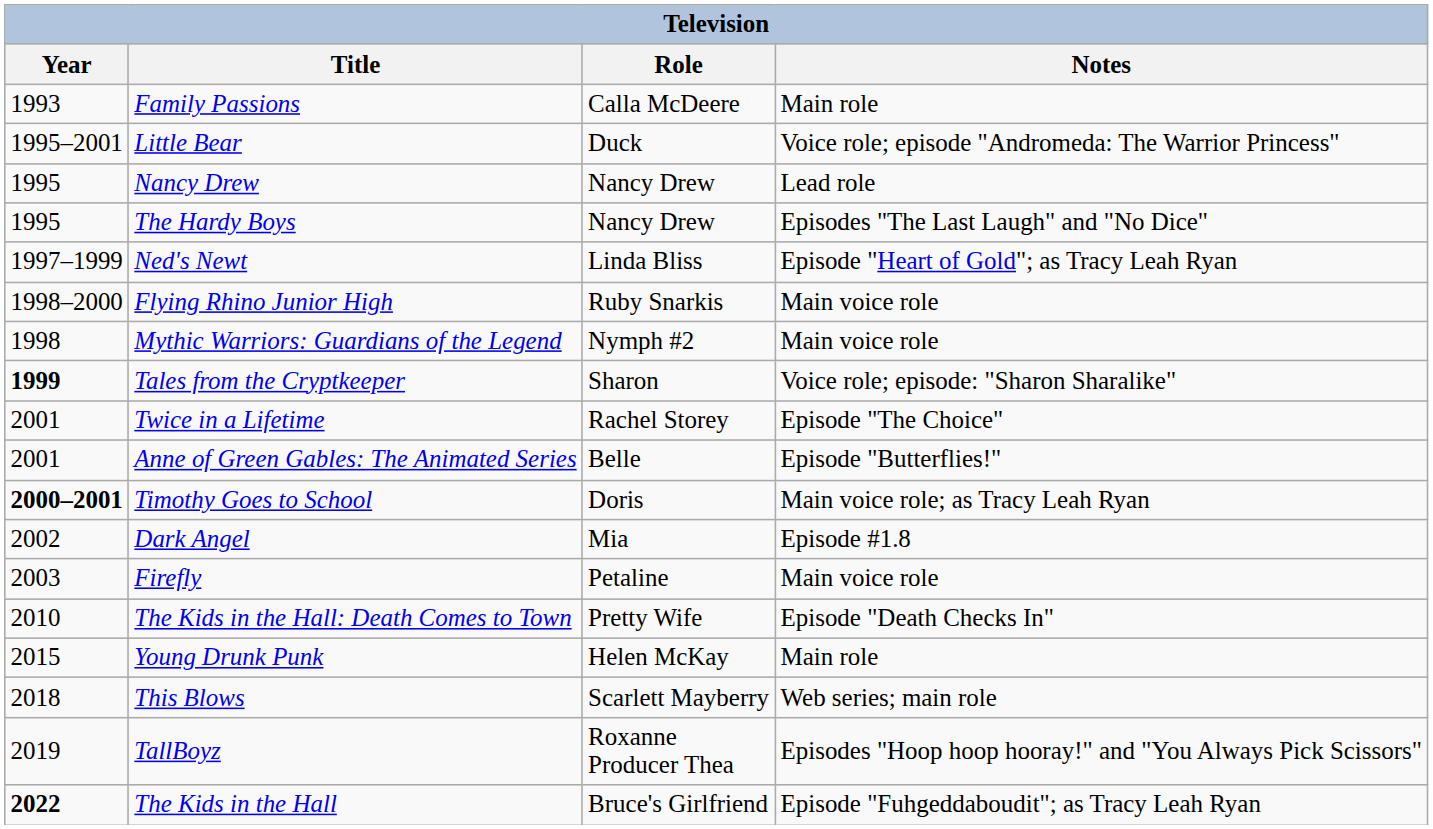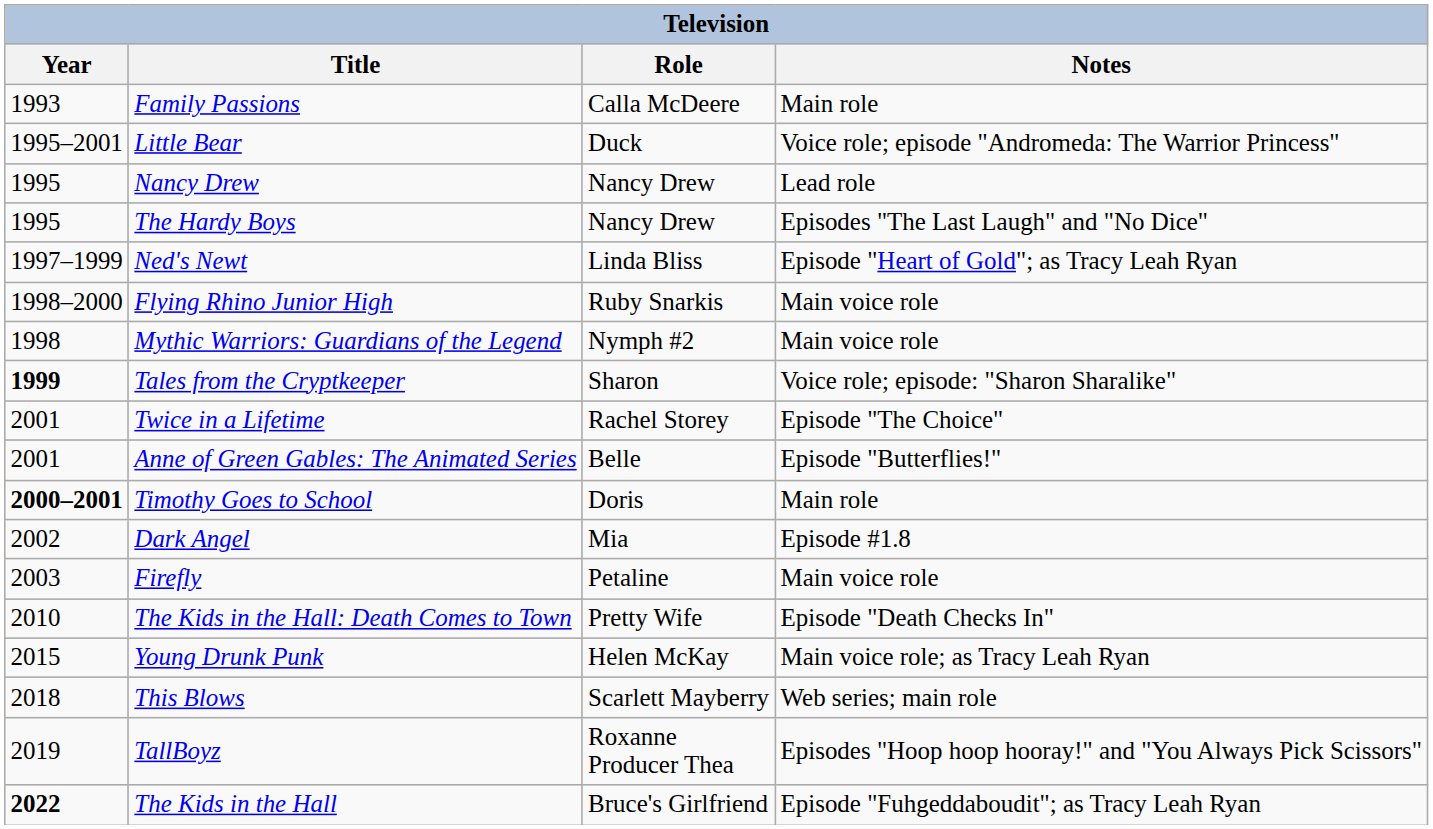 <table class="wikitable sortable" style="font-size: 90% border="2" cellpadding="4" background: #f9f9f9;>
 <tr align="center">
 <th colspan=4 style="background:#B0C4DE;">Television</th>
 </tr>
 <tr align="center">
 <th>Year</th>
 <th>Title</th>
 <th>Role</th>
 <th class="unsortable">Notes</th>
 </tr>
 <tr>
 <td>1993</td>
 <td><em><a href='#'>Family Passions</a></em></td>
 <td>Calla McDeere</td>
 <td>Main role</td>
 </tr>
 <tr>
 <td>1995–2001</td>
 <td><em><a href='#'>Little Bear</a></em></td>
 <td>Duck</td>
 <td>Voice role; episode "Andromeda: The Warrior Princess"</td>
 </tr>
 <tr>
 <td>1995</td>
 <td><em><a href='#'>Nancy Drew</a></em></td>
 <td>Nancy Drew</td>
 <td>Lead role</td>
 </tr>
 <tr>
 <td>1995</td>
 <td data-sort-value="Hardy Boys, The"><em><a href='#'>The Hardy Boys</a></em></td>
 <td>Nancy Drew</td>
 <td>Episodes "The Last Laugh" and "No Dice"</td>
 </tr>
 <tr>
 <td>1997–1999</td>
 <td><em><a href='#'>Ned's Newt</a></em></td>
 <td>Linda Bliss</td>
 <td>Episode "<a href='#'>Heart of Gold</a>"; as Tracy Leah Ryan</td>
 </tr>
 <tr>
 <td>1998–2000</td>
 <td><em><a href='#'>Flying Rhino Junior High</a></em></td>
 <td>Ruby Snarkis</td>
 <td>Main voice role</td>
 </tr>
 <tr>
 <td>1998</td>
 <td><em><a href='#'>Mythic Warriors: Guardians of the Legend</a></em></td>
 <td>Nymph #2</td>
 <td>Main voice role</td>
 </tr>
 <tr>
 <td><strong>1999</strong></td>
 <td><em><a href='#'>Tales from the Cryptkeeper</a></em></td>
 <td>Sharon</td>
 <td>Voice role; episode: "Sharon Sharalike"</td>
 </tr>
 <tr>
 <td>2001</td>
 <td><em><a href='#'>Twice in a Lifetime</a></em></td>
 <td>Rachel Storey</td>
 <td>Episode "The Choice"</td>
 </tr>
 <tr>
 <td>2001</td>
 <td><em><a href='#'>Anne of Green Gables: The Animated Series</a></em></td>
 <td>Belle</td>
 <td>Episode "Butterflies!"</td>
 </tr>
 <tr>
 <td><strong>2000–2001</strong></td>
 <td><em><a href='#'>Timothy Goes to School</a></em></td>
 <td>Doris</td>
-<td>Main voice role; as Tracy Leah Ryan</td>
+<td>Main role</td>
 </tr>
 <tr>
 <td>2002</td>
 <td><em><a href='#'>Dark Angel</a></em></td>
 <td>Mia</td>
 <td>Episode #1.8</td>
 </tr>
 <tr>
 <td>2003</td>
 <td><em><a href='#'>Firefly</a></em></td>
 <td>Petaline</td>
 <td>Main voice role</td>
 </tr>
 <tr>
 <td>2010</td>
 <td data-sort-value="Kids in the Hall: Death Comes to Town, The"><em><a href='#'>The Kids in the Hall: Death Comes to Town</a></em></td>
 <td>Pretty Wife</td>
 <td>Episode "Death Checks In"</td>
 </tr>
 <tr>
 <td>2015</td>
 <td><em><a href='#'>Young Drunk Punk</a></em></td>
 <td>Helen McKay</td>
-<td>Main role</td>
+<td>Main voice role; as Tracy Leah Ryan</td>
 </tr>
 <tr>
 <td>2018</td>
 <td><em><a href='#'>This Blows</a></em></td>
 <td>Scarlett Mayberry</td>
 <td>Web series; main role</td>
 </tr>
 <tr>
 <td>2019</td>
 <td><em><a href='#'>TallBoyz</a></em></td>
 <td>Roxanne<br>Producer Thea</td>
 <td>Episodes "Hoop hoop hooray!" and "You Always Pick Scissors"</td>
 </tr>
 <tr>
 <td><strong>2022</strong></td>
 <td data-sort-value="Kids in the Hall, The"><em><a href='#'>The Kids in the Hall</a></em></td>
 <td>Bruce's Girlfriend</td>
 <td>Episode "Fuhgeddaboudit"; as Tracy Leah Ryan</td>
 </tr>
 </table>
